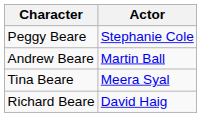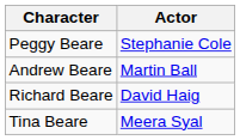 <table class="wikitable">
 <tr>
 <th>Character</th>
 <th>Actor</th>
 </tr>
 <tr>
 <td>Peggy Beare</td>
 <td><a href='#'>Stephanie Cole</a></td>
 </tr>
 <tr>
 <td>Andrew Beare</td>
 <td><a href='#'>Martin Ball</a></td>
 </tr>
 <tr>
+<td>Richard Beare</td>
+<td><a href='#'>David Haig</a></td>
+</tr>
+<tr>
 <td>Tina Beare</td>
 <td><a href='#'>Meera Syal</a></td>
 </tr>
-<tr>
-<td>Richard Beare</td>
-<td><a href='#'>David Haig</a></td>
-</tr>
 </table>
